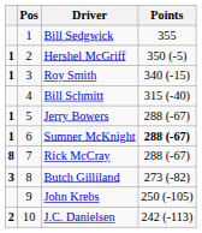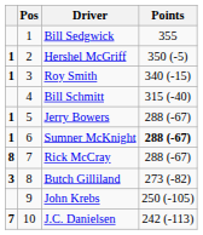 <table class="wikitable" style="font-size: 95%;">
 <tr>
 <th></th>
 <th>Pos</th>
 <th>Driver</th>
 <th>Points</th>
 </tr>
 <tr>
 <td align="left"></td>
 <td style="text-align:center;">1</td>
 <td><a href='#'>Bill Sedgwick</a></td>
 <td style="text-align:center;">355</td>
 </tr>
 <tr>
 <td align="left"> <strong>1</strong></td>
 <td style="text-align:center;">2</td>
 <td><a href='#'>Hershel McGriff</a></td>
 <td style="text-align:center;">350 (-5)</td>
 </tr>
 <tr>
 <td align="left"> <strong>1</strong></td>
 <td style="text-align:center;">3</td>
 <td><a href='#'>Roy Smith</a></td>
 <td style="text-align:center;">340 (-15)</td>
 </tr>
 <tr>
 <td align="left"></td>
 <td style="text-align:center;">4</td>
 <td><a href='#'>Bill Schmitt</a></td>
 <td style="text-align:center;">315 (-40)</td>
 </tr>
 <tr>
 <td align="left"> <strong>1</strong></td>
 <td style="text-align:center;">5</td>
 <td><a href='#'>Jerry Bowers</a></td>
 <td style="text-align:center;">288 (-67)</td>
 </tr>
 <tr>
 <td align="left"> <strong>1</strong></td>
 <td style="text-align:center;">6</td>
 <td><a href='#'>Sumner McKnight</a></td>
 <td style="text-align:center;"><strong>288 (-67)</strong></td>
 </tr>
 <tr>
 <td align="left"> <strong>8</strong></td>
 <td style="text-align:center;">7</td>
 <td><a href='#'>Rick McCray</a></td>
 <td style="text-align:center;">288 (-67)</td>
 </tr>
 <tr>
 <td align="left"> <strong>3</strong></td>
 <td style="text-align:center;">8</td>
 <td><a href='#'>Butch Gilliland</a></td>
 <td style="text-align:center;">273 (-82)</td>
 </tr>
 <tr>
 <td align="left"></td>
 <td style="text-align:center;">9</td>
 <td><a href='#'>John Krebs</a></td>
 <td style="text-align:center;">250 (-105)</td>
 </tr>
 <tr>
-<td align="left"> <strong>2</strong></td>
+<td align="left"> <strong>7</strong></td>
 <td style="text-align:center;">10</td>
 <td><a href='#'>J.C. Danielsen</a></td>
 <td style="text-align:center;">242 (-113)</td>
 </tr>
 </table>
